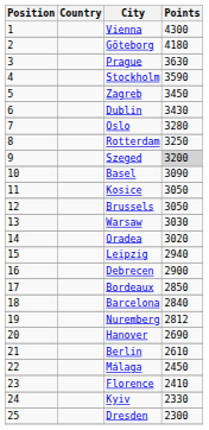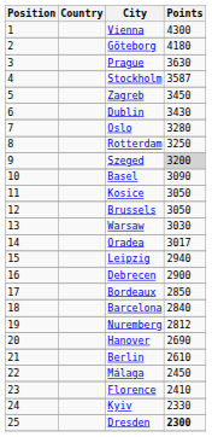 <table class="wikitable sortable">
 <tr>
 <th>Position</th>
 <th>Country</th>
 <th>City</th>
 <th>Points</th>
 </tr>
 <tr>
 <td>1</td>
 <td></td>
 <td><a href='#'>Vienna</a></td>
 <td>4300</td>
 </tr>
 <tr>
 </tr>
 <tr>
 <td>2</td>
 <td></td>
 <td><a href='#'>Göteborg</a></td>
 <td>4180</td>
 </tr>
 <tr>
 </tr>
 <tr>
 <td>3</td>
 <td></td>
 <td><a href='#'>Prague</a></td>
 <td>3630</td>
 </tr>
 <tr>
 </tr>
 <tr>
 <td>4</td>
 <td></td>
 <td><a href='#'>Stockholm</a></td>
-<td>3590</td>
+<td>3587</td>
 </tr>
 <tr>
 </tr>
 <tr>
 <td>5</td>
 <td></td>
 <td><a href='#'>Zagreb</a></td>
 <td>3450</td>
 </tr>
 <tr>
 </tr>
 <tr>
 <td>6</td>
 <td></td>
 <td><a href='#'>Dublin</a></td>
 <td>3430</td>
 </tr>
 <tr>
 </tr>
 <tr>
 <td>7</td>
 <td></td>
 <td><a href='#'>Oslo</a></td>
 <td>3280</td>
 </tr>
 <tr>
 </tr>
 <tr>
 <td>8</td>
 <td></td>
 <td><a href='#'>Rotterdam</a></td>
 <td>3250</td>
 </tr>
 <tr>
 </tr>
 <tr>
 <td>9</td>
 <td></td>
 <td><a href='#'>Szeged</a></td>
 <td style="background: lightgrey;">3200</td>
 </tr>
 <tr>
 </tr>
 <tr>
 <td>10</td>
 <td></td>
 <td><a href='#'>Basel</a></td>
 <td>3090</td>
 </tr>
 <tr>
 </tr>
 <tr>
 <td>11</td>
 <td></td>
 <td><a href='#'>Kosice</a></td>
 <td>3050</td>
 </tr>
 <tr>
 </tr>
 <tr>
 <td>12</td>
 <td></td>
 <td><a href='#'>Brussels</a></td>
 <td>3050</td>
 </tr>
 <tr>
 </tr>
 <tr>
 <td>13</td>
 <td></td>
 <td><a href='#'>Warsaw</a></td>
 <td>3030</td>
 </tr>
 <tr>
 </tr>
 <tr>
 <td>14</td>
 <td></td>
 <td><a href='#'>Oradea</a></td>
-<td>3020</td>
+<td>3017</td>
 </tr>
 <tr>
 </tr>
 <tr>
 <td>15</td>
 <td></td>
 <td><a href='#'>Leipzig</a></td>
 <td>2940</td>
 </tr>
 <tr>
 </tr>
 <tr>
 <td>16</td>
 <td></td>
 <td><a href='#'>Debrecen</a></td>
 <td>2900</td>
 </tr>
 <tr>
 </tr>
 <tr>
 <td>17</td>
 <td></td>
 <td><a href='#'>Bordeaux</a></td>
 <td>2850</td>
 </tr>
 <tr>
 </tr>
 <tr>
 <td>18</td>
 <td></td>
 <td><a href='#'>Barcelona</a></td>
 <td>2840</td>
 </tr>
 <tr>
 </tr>
 <tr>
 <td>19</td>
 <td></td>
 <td><a href='#'>Nuremberg</a></td>
 <td>2812</td>
 </tr>
 <tr>
 </tr>
 <tr>
 <td>20</td>
 <td></td>
 <td><a href='#'>Hanover</a></td>
 <td>2690</td>
 </tr>
 <tr>
 </tr>
 <tr>
 <td>21</td>
 <td></td>
 <td><a href='#'>Berlin</a></td>
 <td>2610</td>
 </tr>
 <tr>
 </tr>
 <tr>
 <td>22</td>
 <td></td>
 <td><a href='#'>Málaga</a></td>
 <td>2450</td>
 </tr>
 <tr>
 </tr>
 <tr>
 <td>23</td>
 <td></td>
 <td><a href='#'>Florence</a></td>
 <td>2410</td>
 </tr>
 <tr>
 </tr>
 <tr>
 <td>24</td>
 <td></td>
 <td><a href='#'>Kyiv</a></td>
 <td>2330</td>
 </tr>
 <tr>
 </tr>
 <tr>
 <td>25</td>
 <td></td>
 <td><a href='#'>Dresden</a></td>
-<td>2300</td>
+<td><strong>2300</strong></td>
 </tr>
 <tr>
 </tr>
 </table>
